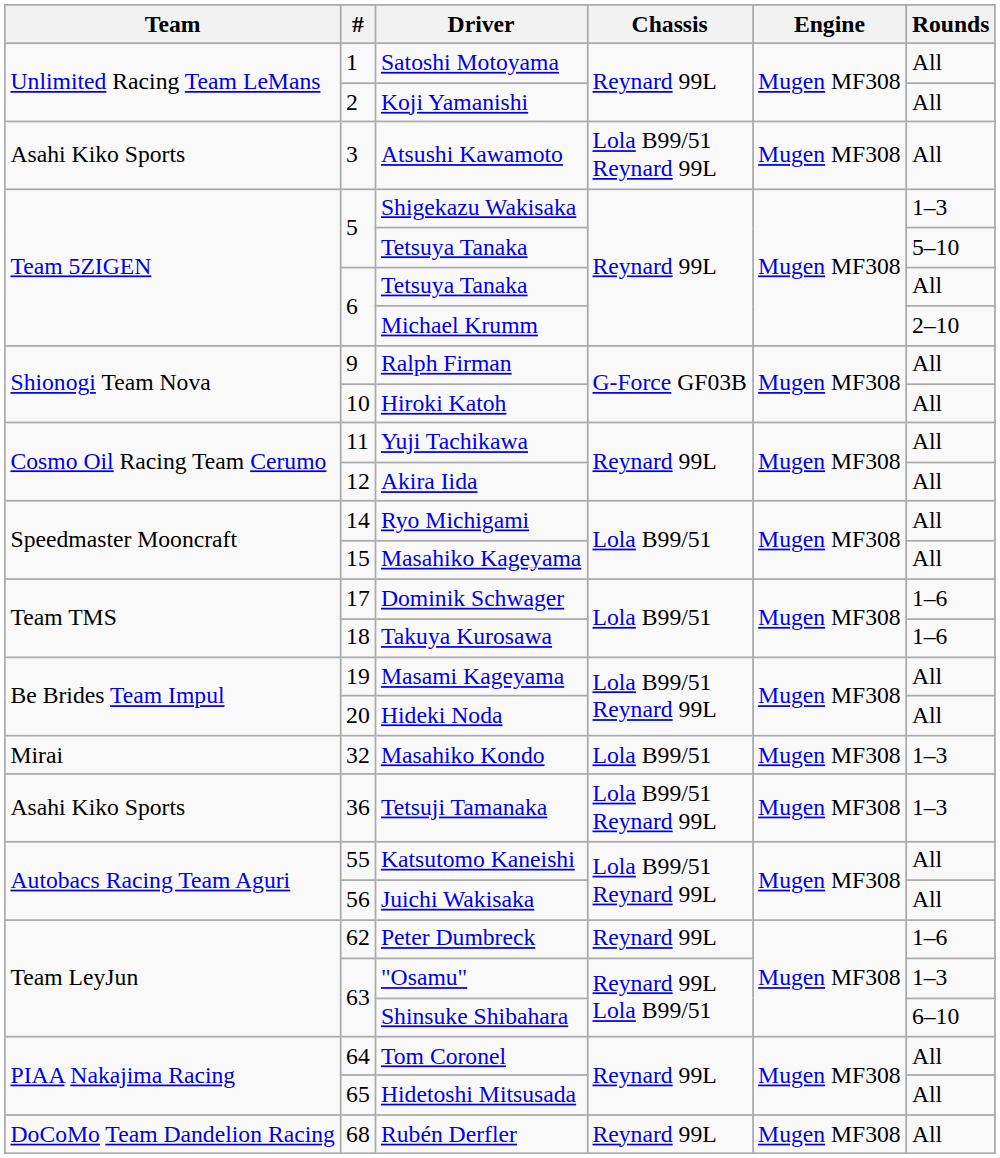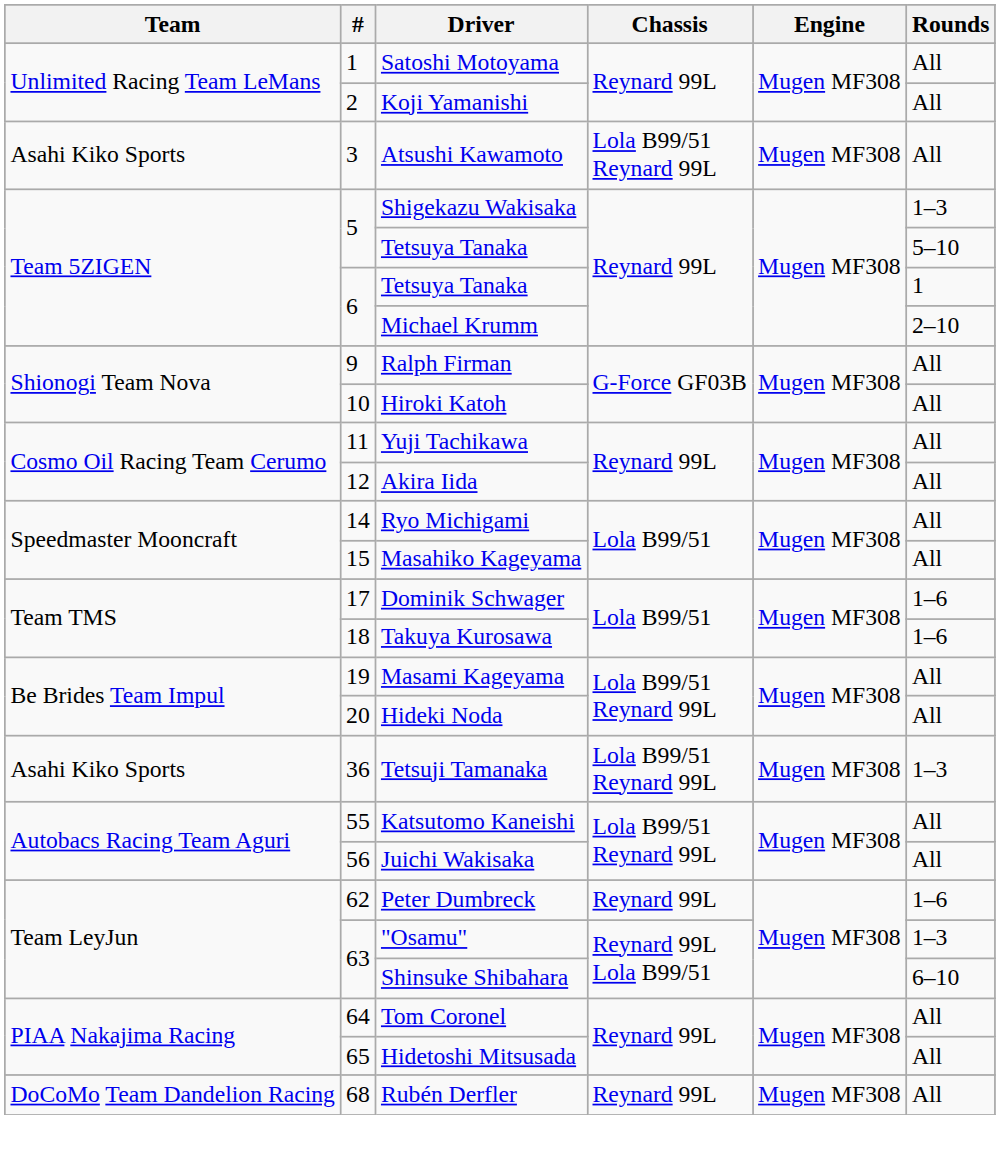 <table class="wikitable" style="font-size:85%">
 <tr>
 <th>Team</th>
 <th>#</th>
 <th>Driver</th>
 <th>Chassis</th>
 <th>Engine</th>
 <th>Rounds</th>
 </tr>
 <tr>
 <td rowspan="2"><a href='#'>Unlimited</a> Racing <a href='#'>Team LeMans</a></td>
 <td>1</td>
 <td> <a href='#'>Satoshi Motoyama</a></td>
 <td rowspan="2"><a href='#'>Reynard</a> 99L</td>
 <td rowspan="2"><a href='#'>Mugen</a> MF308</td>
 <td>All</td>
 </tr>
 <tr>
 <td>2</td>
 <td> <a href='#'>Koji Yamanishi</a></td>
 <td>All</td>
 </tr>
 <tr>
 <td>Asahi Kiko Sports</td>
 <td>3</td>
 <td> <a href='#'>Atsushi Kawamoto</a></td>
 <td><a href='#'>Lola</a> B99/51<br><a href='#'>Reynard</a> 99L</td>
 <td><a href='#'>Mugen</a> MF308</td>
 <td>All</td>
 </tr>
 <tr>
 <td rowspan="4"><a href='#'>Team 5ZIGEN</a></td>
 <td rowspan=2>5</td>
 <td> <a href='#'>Shigekazu Wakisaka</a></td>
 <td rowspan="4"><a href='#'>Reynard</a> 99L</td>
 <td rowspan="4"><a href='#'>Mugen</a> MF308</td>
 <td>1–3</td>
 </tr>
 <tr>
 <td> <a href='#'>Tetsuya Tanaka</a></td>
 <td>5–10</td>
 </tr>
 <tr>
 <td rowspan=2>6</td>
 <td> <a href='#'>Tetsuya Tanaka</a></td>
-<td>All</td>
+<td>1</td>
 </tr>
 <tr>
 <td> <a href='#'>Michael Krumm</a></td>
 <td>2–10</td>
 </tr>
 <tr>
 <td rowspan="2"><a href='#'>Shionogi</a> Team Nova</td>
 <td>9</td>
 <td> <a href='#'>Ralph Firman</a></td>
 <td rowspan="2"><a href='#'>G-Force</a> GF03B</td>
 <td rowspan="2"><a href='#'>Mugen</a> MF308</td>
 <td>All</td>
 </tr>
 <tr>
 <td>10</td>
 <td> <a href='#'>Hiroki Katoh</a></td>
 <td>All</td>
 </tr>
 <tr>
 <td rowspan="2"><a href='#'>Cosmo Oil</a> Racing Team <a href='#'>Cerumo</a></td>
 <td>11</td>
 <td> <a href='#'>Yuji Tachikawa</a></td>
 <td rowspan="2"><a href='#'>Reynard</a> 99L</td>
 <td rowspan="2"><a href='#'>Mugen</a> MF308</td>
 <td>All</td>
 </tr>
 <tr>
 <td>12</td>
 <td> <a href='#'>Akira Iida</a></td>
 <td>All</td>
 </tr>
 <tr>
 <td rowspan="2">Speedmaster Mooncraft</td>
 <td>14</td>
 <td> <a href='#'>Ryo Michigami</a></td>
 <td rowspan="2"><a href='#'>Lola</a> B99/51</td>
 <td rowspan="2"><a href='#'>Mugen</a> MF308</td>
 <td>All</td>
 </tr>
 <tr>
 <td>15</td>
 <td> <a href='#'>Masahiko Kageyama</a></td>
 <td>All</td>
 </tr>
 <tr>
 <td rowspan="2">Team TMS</td>
 <td>17</td>
 <td> <a href='#'>Dominik Schwager</a></td>
 <td rowspan="2"><a href='#'>Lola</a> B99/51</td>
 <td rowspan="2"><a href='#'>Mugen</a> MF308</td>
 <td>1–6</td>
 </tr>
 <tr>
 <td>18</td>
 <td> <a href='#'>Takuya Kurosawa</a></td>
 <td>1–6</td>
 </tr>
 <tr>
 <td rowspan="2">Be Brides <a href='#'>Team Impul</a></td>
 <td>19</td>
 <td> <a href='#'>Masami Kageyama</a></td>
 <td rowspan="2"><a href='#'>Lola</a> B99/51<br><a href='#'>Reynard</a> 99L</td>
 <td rowspan="2"><a href='#'>Mugen</a> MF308</td>
 <td>All</td>
 </tr>
 <tr>
 <td>20</td>
 <td> <a href='#'>Hideki Noda</a></td>
 <td>All</td>
 </tr>
 <tr>
-<td>Mirai</td>
-<td>32</td>
-<td> <a href='#'>Masahiko Kondo</a></td>
-<td><a href='#'>Lola</a> B99/51</td>
-<td><a href='#'>Mugen</a> MF308</td>
-<td>1–3</td>
-</tr>
-<tr>
 <td>Asahi Kiko Sports</td>
 <td>36</td>
 <td> <a href='#'>Tetsuji Tamanaka</a></td>
 <td><a href='#'>Lola</a> B99/51<br><a href='#'>Reynard</a> 99L</td>
 <td><a href='#'>Mugen</a> MF308</td>
 <td>1–3</td>
 </tr>
 <tr>
 <td rowspan="2"><a href='#'>Autobacs Racing Team Aguri</a></td>
 <td>55</td>
 <td> <a href='#'>Katsutomo Kaneishi</a></td>
 <td rowspan="2"><a href='#'>Lola</a> B99/51<br><a href='#'>Reynard</a> 99L</td>
 <td rowspan="2"><a href='#'>Mugen</a> MF308</td>
 <td>All</td>
 </tr>
 <tr>
 <td>56</td>
 <td> <a href='#'>Juichi Wakisaka</a></td>
 <td>All</td>
 </tr>
 <tr>
 <td rowspan="3">Team LeyJun</td>
 <td>62</td>
 <td> <a href='#'>Peter Dumbreck</a></td>
 <td><a href='#'>Reynard</a> 99L</td>
 <td rowspan="3"><a href='#'>Mugen</a> MF308</td>
 <td>1–6</td>
 </tr>
 <tr>
 <td rowspan=2>63</td>
 <td> <a href='#'>"Osamu"</a></td>
 <td rowspan="2"><a href='#'>Reynard</a> 99L<br><a href='#'>Lola</a> B99/51</td>
 <td>1–3</td>
 </tr>
 <tr>
 <td> <a href='#'>Shinsuke Shibahara</a></td>
 <td>6–10</td>
 </tr>
 <tr>
 <td rowspan="2"><a href='#'>PIAA</a> <a href='#'>Nakajima Racing</a></td>
 <td>64</td>
 <td> <a href='#'>Tom Coronel</a></td>
 <td rowspan="2"><a href='#'>Reynard</a> 99L</td>
 <td rowspan="2"><a href='#'>Mugen</a> MF308</td>
 <td>All</td>
 </tr>
 <tr>
 <td>65</td>
 <td> <a href='#'>Hidetoshi Mitsusada</a></td>
 <td>All</td>
 </tr>
 <tr>
 <td><a href='#'>DoCoMo</a> <a href='#'>Team Dandelion Racing</a></td>
 <td>68</td>
 <td> <a href='#'>Rubén Derfler</a></td>
 <td><a href='#'>Reynard</a> 99L</td>
 <td><a href='#'>Mugen</a> MF308</td>
 <td>All</td>
 </tr>
 </table>
